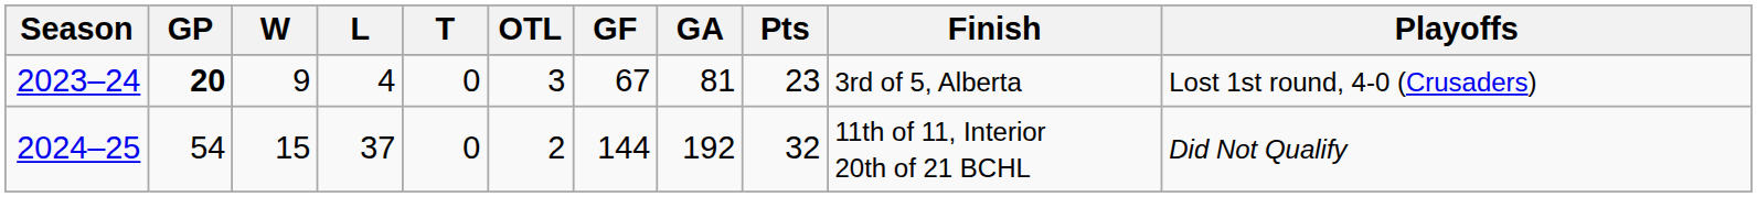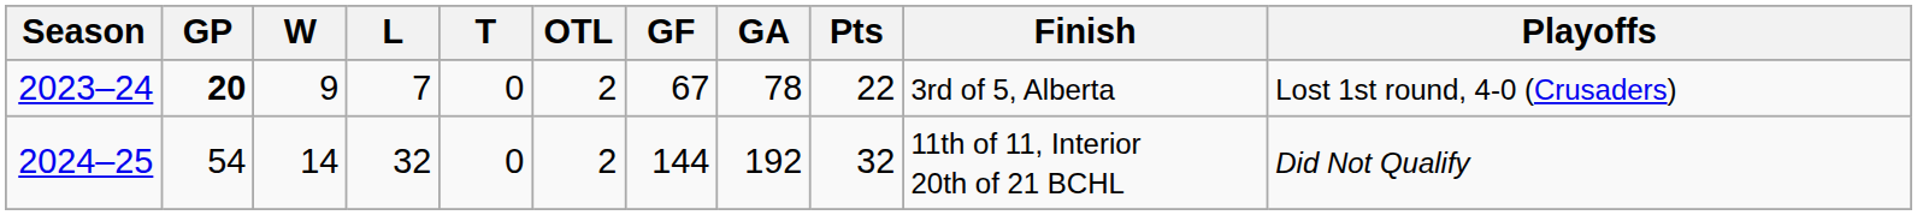 <table class="wikitable" style="min-width:55em; text-align:right;">
 <tr>
 <th style=width:4em>Season</th>
 <th style=width:2.2em><abbr>GP</abbr></th>
 <th style=width:2.2em><abbr>W</abbr></th>
 <th style=width:2.2em><abbr>L</abbr></th>
 <th style=width:2.2em><abbr>T</abbr></th>
 <th style=width:2.2em><abbr>OTL</abbr></th>
 <th style=width:2.2em><abbr>GF</abbr></th>
 <th style=width:2.2em><abbr>GA</abbr></th>
 <th style=width:2.2em><abbr>Pts</abbr></th>
 <th style=width:10em>Finish</th>
 <th style=width:18em>Playoffs</th>
 </tr>
 <tr>
 <td><a href='#'>2023–24</a></td>
 <td><strong>20</strong></td>
 <td>9</td>
-<td>4</td>
+<td>7</td>
 <td>0</td>
-<td>3</td>
+<td>2</td>
 <td>67</td>
-<td>81</td>
-<td>23</td>
+<td>78</td>
+<td>22</td>
 <td align=left><small>3rd of 5, Alberta</small></td>
 <td align=left><small>Lost 1st round, 4-0 (<a href='#'>Crusaders</a>)</small></td>
 </tr>
 <tr>
 <td><a href='#'>2024–25</a></td>
 <td>54</td>
-<td>15</td>
-<td>37</td>
+<td>14</td>
+<td>32</td>
 <td>0</td>
 <td>2</td>
 <td>144</td>
 <td>192</td>
 <td>32</td>
 <td align=left><small>11th of 11, Interior<br>20th of 21 BCHL</small></td>
 <td align=left><small><em>Did Not Qualify<strong></small></td>
 </tr>
 </table>
